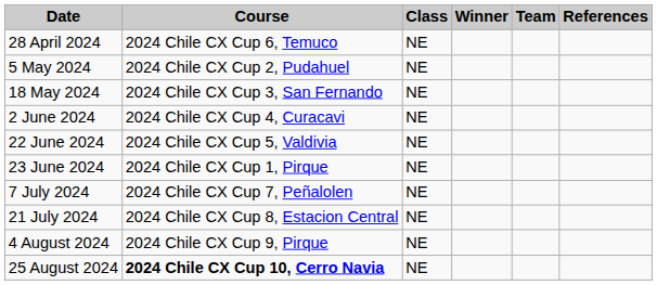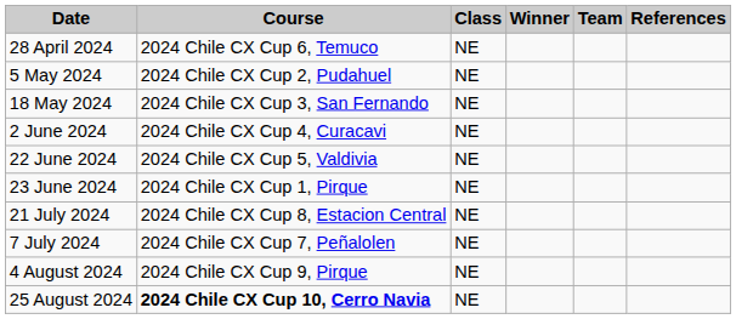 <table class="wikitable sortable alternance ">
 <tr>
 <th scope="col" style="background-color:#CCCCCC;">Date</th>
 <th scope="col" style="background-color:#CCCCCC;">Course</th>
 <th scope="col" style="background-color:#CCCCCC;">Class</th>
 <th scope="col" style="background-color:#CCCCCC;">Winner</th>
 <th scope="col" style="background-color:#CCCCCC;">Team</th>
 <th scope="col" style="background-color:#CCCCCC;">References</th>
 </tr>
 <tr>
 <td>28 April 2024</td>
 <td> 2024 Chile CX Cup 6, <a href='#'>Temuco</a></td>
 <td>NE</td>
 <td></td>
 <td></td>
 <td></td>
 </tr>
 <tr>
 <td>5 May 2024</td>
 <td> 2024 Chile CX Cup 2, <a href='#'>Pudahuel</a></td>
 <td>NE</td>
 <td></td>
 <td></td>
 <td></td>
 </tr>
 <tr>
 <td>18 May 2024</td>
 <td> 2024 Chile CX Cup 3, <a href='#'> San Fernando</a></td>
 <td>NE</td>
 <td></td>
 <td></td>
 <td></td>
 </tr>
 <tr>
 <td>2 June 2024</td>
 <td> 2024 Chile CX Cup 4, <a href='#'>Curacavi</a></td>
 <td>NE</td>
 <td></td>
 <td></td>
 <td></td>
 </tr>
 <tr>
 <td>22 June 2024</td>
 <td> 2024 Chile CX Cup 5, <a href='#'>Valdivia</a></td>
 <td>NE</td>
 <td></td>
 <td></td>
 <td></td>
 </tr>
 <tr>
 <td>23 June 2024</td>
 <td> 2024 Chile CX Cup 1, <a href='#'>Pirque</a></td>
 <td>NE</td>
 <td></td>
 <td></td>
 <td></td>
 </tr>
 <tr>
-<td>7 July 2024</td>
-<td> 2024 Chile CX Cup 7, <a href='#'>Peñalolen</a></td>
+<td>21 July 2024</td>
+<td> 2024 Chile CX Cup 8, <a href='#'>Estacion Central</a></td>
 <td>NE</td>
 <td></td>
 <td></td>
 <td></td>
 </tr>
 <tr>
-<td>21 July 2024</td>
-<td> 2024 Chile CX Cup 8, <a href='#'>Estacion Central</a></td>
+<td>7 July 2024</td>
+<td> 2024 Chile CX Cup 7, <a href='#'>Peñalolen</a></td>
 <td>NE</td>
 <td></td>
 <td></td>
 <td></td>
 </tr>
 <tr>
 <td>4 August 2024</td>
 <td> 2024 Chile CX Cup 9, <a href='#'>Pirque</a></td>
 <td>NE</td>
 <td></td>
 <td></td>
 <td></td>
 </tr>
 <tr>
 <td>25 August 2024</td>
 <td><strong> 2024 Chile CX Cup 10, <a href='#'>Cerro Navia</a></strong></td>
 <td>NE</td>
 <td></td>
 <td></td>
 <td></td>
 </tr>
 </table>
